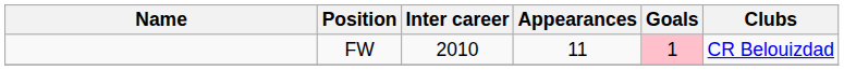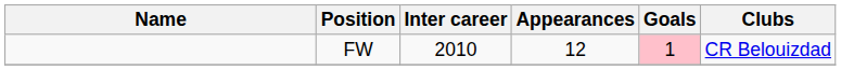 <table class="wikitable sortable" style="text-align: center;">
 <tr>
 <th style="width:16em">Name</th>
 <th>Position</th>
 <th>Inter career</th>
 <th>Appearances</th>
 <th>Goals</th>
 <th>Clubs</th>
 </tr>
 <tr>
 <td align="left"></td>
 <td>FW</td>
 <td>2010</td>
-<td>11</td>
+<td>12</td>
 <td style="background: pink;">1</td>
 <td><a href='#'>CR Belouizdad</a></td>
 </tr>
 <tr>
 </tr>
 </table>
